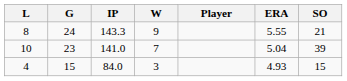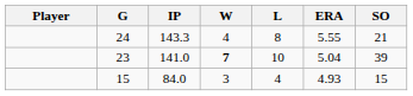 <table class="wikitable sortable">
 <tr>
-<th bgcolor="#DDDDFF" width="9%">L</th>
+<th bgcolor="#DDDDFF" width="16%">Player</th>
 <th bgcolor="#DDDDFF" width="9%">G</th>
 <th bgcolor="#DDDDFF" width="9%">IP</th>
 <th bgcolor="#DDDDFF" width="9%">W</th>
-<th bgcolor="#DDDDFF" width="16%">Player</th>
+<th bgcolor="#DDDDFF" width="9%">L</th>
 <th bgcolor="#DDDDFF" width="9%">ERA</th>
 <th bgcolor="#DDDDFF" width="9%">SO</th>
 </tr>
 <tr align="center">
-<td>8</td>
+<td></td>
 <td>24</td>
 <td>143.3</td>
-<td>9</td>
-<td></td>
+<td>4</td>
+<td>8</td>
 <td>5.55</td>
 <td>21</td>
 </tr>
 <tr align="center">
-<td>10</td>
+<td></td>
 <td>23</td>
 <td>141.0</td>
-<td>7</td>
-<td></td>
+<td><strong>7</strong></td>
+<td>10</td>
 <td>5.04</td>
 <td>39</td>
 </tr>
 <tr align="center">
-<td>4</td>
+<td></td>
 <td>15</td>
 <td>84.0</td>
 <td>3</td>
-<td></td>
+<td>4</td>
 <td>4.93</td>
 <td>15</td>
 </tr>
 </table>
